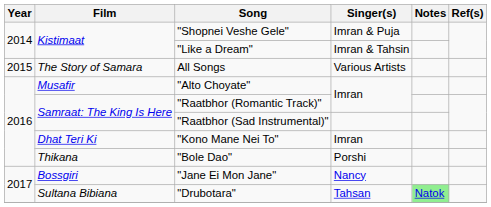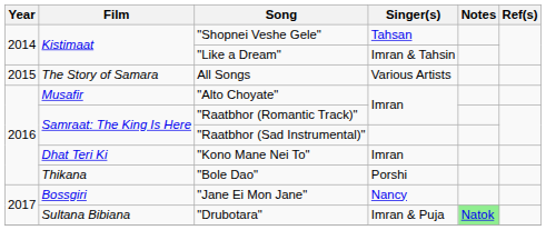 <table class="wikitable">
 <tr>
 <th>Year</th>
 <th>Film</th>
 <th>Song</th>
 <th>Singer(s)</th>
 <th>Notes</th>
 <th>Ref(s)</th>
 </tr>
 <tr>
 <td rowspan="2">2014</td>
 <td rowspan="2"><em><a href='#'>Kistimaat</a></em></td>
 <td>"Shopnei Veshe Gele"</td>
-<td>Imran & Puja</td>
+<td><a href='#'>Tahsan</a></td>
 <td></td>
 <td rowspan="2"></td>
 </tr>
 <tr>
 <td>"Like a Dream"</td>
 <td>Imran & Tahsin</td>
 <td></td>
 </tr>
 <tr>
 <td rowspan="1">2015</td>
 <td><em>The Story of Samara</em></td>
 <td>All Songs</td>
 <td>Various Artists</td>
 <td></td>
 <td></td>
 </tr>
 <tr>
 <td rowspan="5">2016</td>
 <td><em><a href='#'>Musafir</a></em></td>
 <td>"Alto Choyate"</td>
 <td rowspan="2">Imran</td>
 <td></td>
 <td></td>
 </tr>
 <tr>
 <td rowspan="2"><em><a href='#'>Samraat: The King Is Here</a></em></td>
 <td>"Raatbhor (Romantic Track)"</td>
 <td></td>
 <td rowspan="2"></td>
 </tr>
 <tr>
 <td>"Raatbhor (Sad Instrumental)"</td>
 <td></td>
 <td></td>
 </tr>
 <tr>
 <td><em><a href='#'>Dhat Teri Ki</a></em></td>
 <td>"Kono Mane Nei To"</td>
 <td>Imran</td>
 <td></td>
 <td></td>
 </tr>
 <tr>
 <td><em>Thikana</em></td>
 <td>"Bole Dao"</td>
 <td>Porshi</td>
 <td></td>
 <td></td>
 </tr>
 <tr>
 <td rowspan="2">2017</td>
 <td><em><a href='#'>Bossgiri</a></em></td>
 <td>"Jane Ei Mon Jane"</td>
 <td><a href='#'>Nancy</a></td>
 <td></td>
 <td></td>
 </tr>
 <tr>
 <td><em>Sultana Bibiana</em></td>
 <td>"Drubotara"</td>
-<td><a href='#'>Tahsan</a></td>
+<td>Imran & Puja</td>
 <td style="background: lightgreen;"><a href='#'>Natok</a></td>
 <td></td>
 </tr>
 <tr>
 </tr>
 </table>
